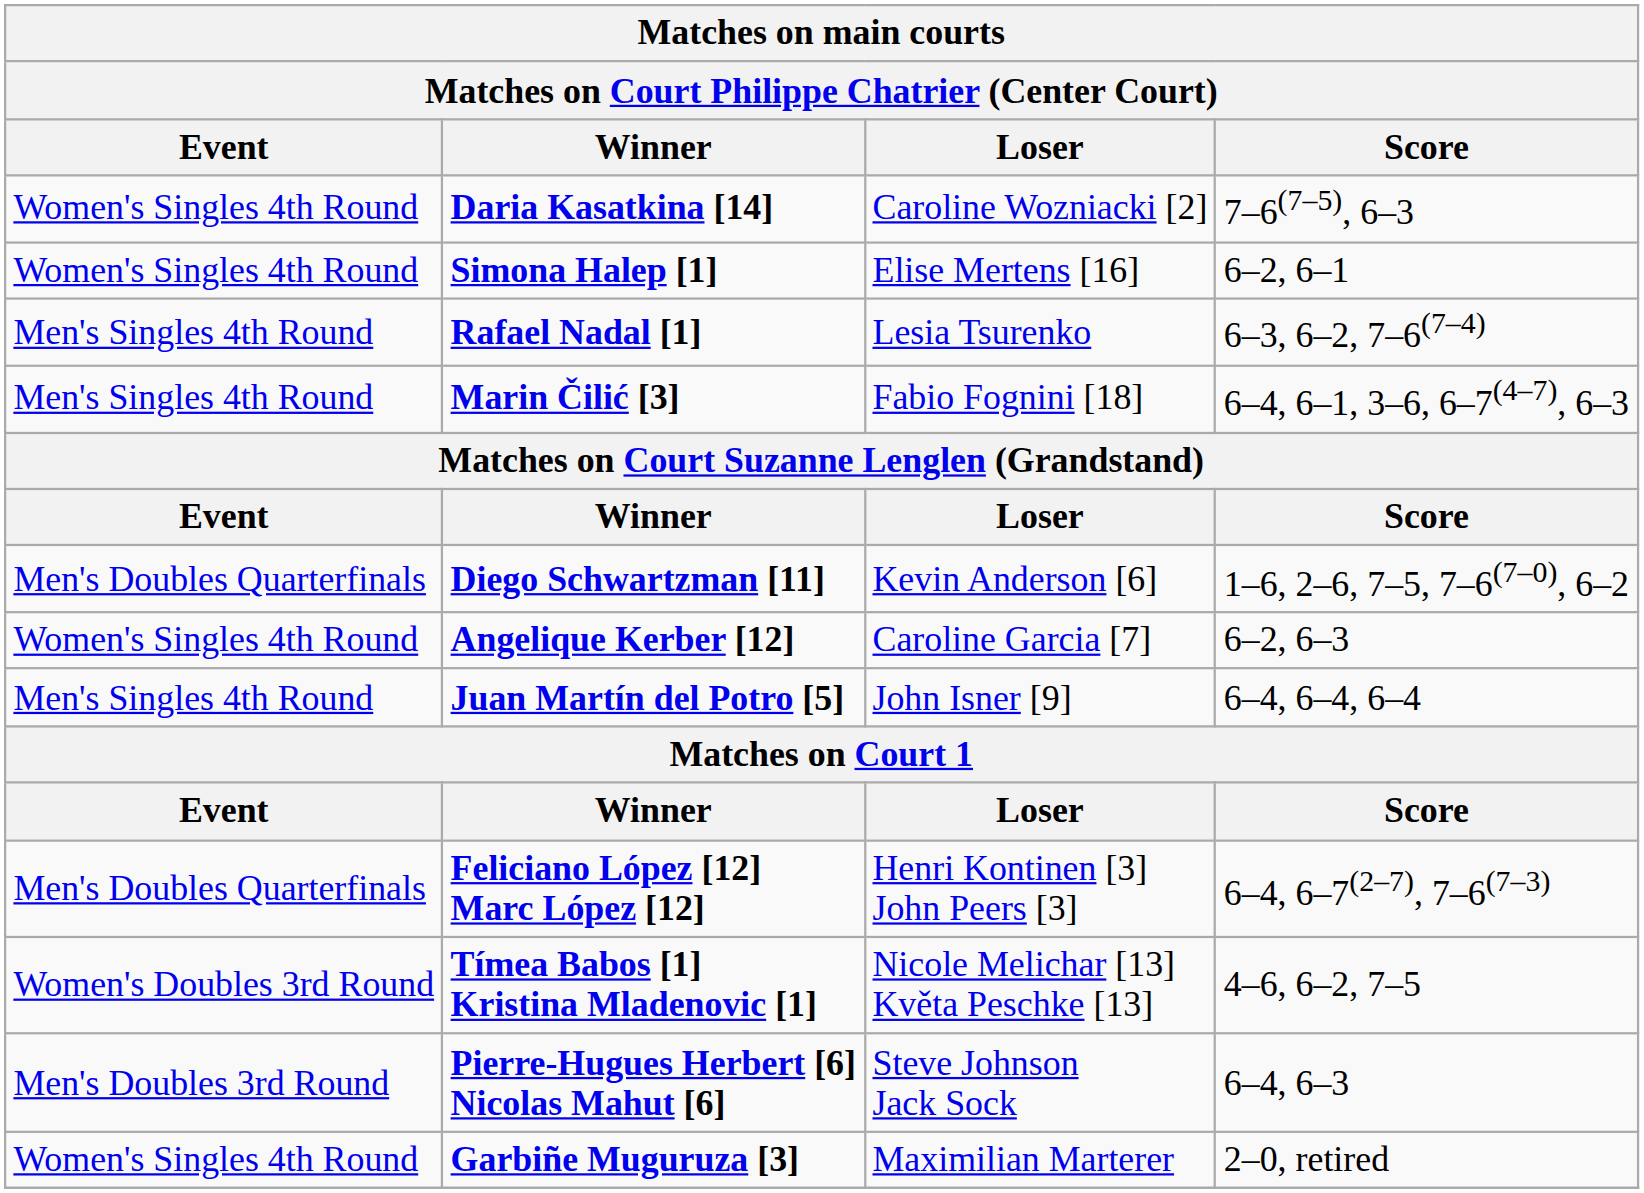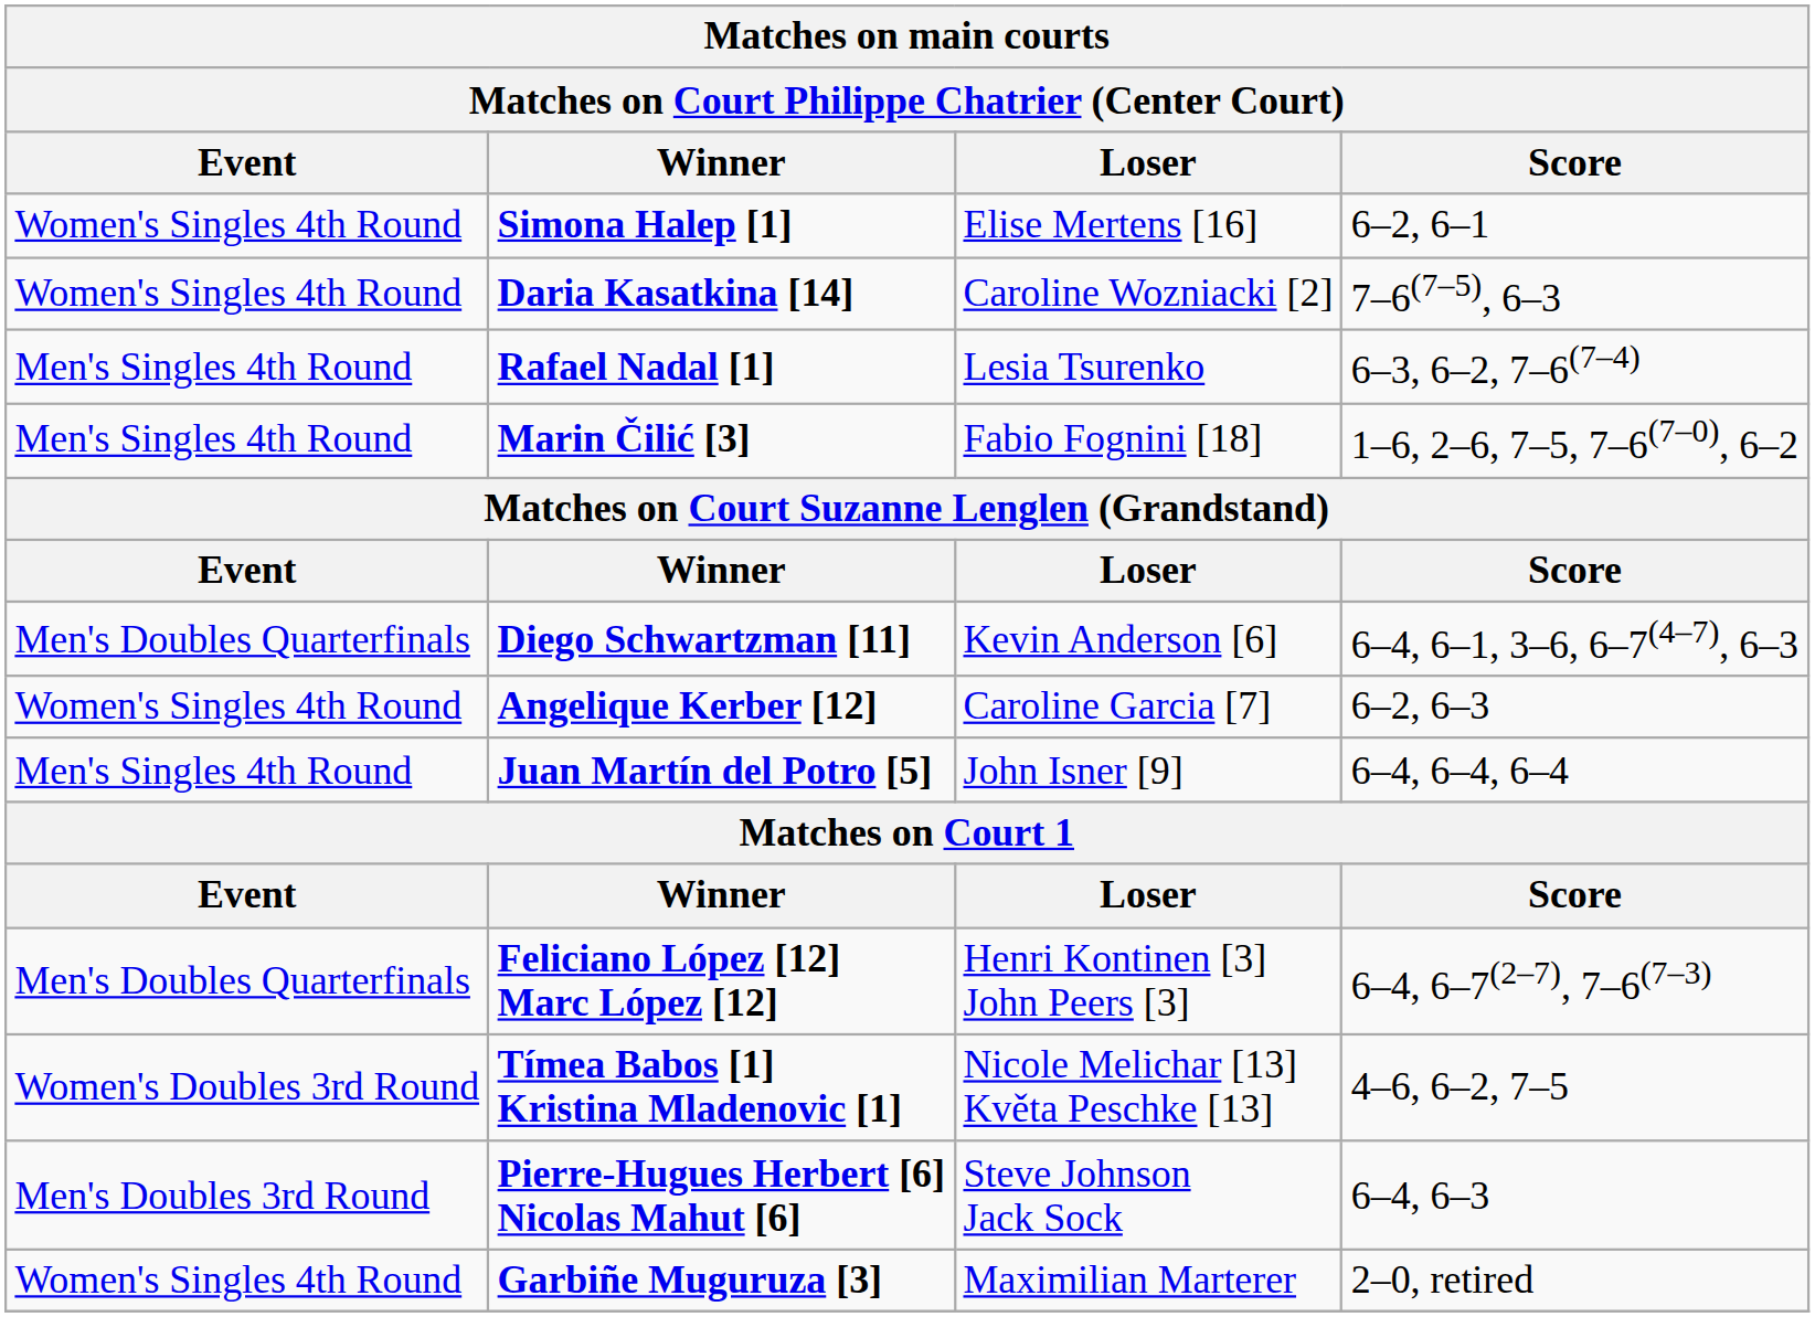 <table class="wikitable">
 <tr>
 <th colspan=4 style=white-space:nowrap>Matches on main courts</th>
 </tr>
 <tr>
 <th colspan=4><strong>Matches on <a href='#'>Court Philippe Chatrier</a> (Center Court)</strong></th>
 </tr>
 <tr>
 <th>Event</th>
 <th>Winner</th>
 <th>Loser</th>
 <th>Score</th>
 </tr>
 <tr>
 <td><a href='#'>Women's Singles 4th Round</a></td>
+<td> <strong><a href='#'>Simona Halep</a> [1]</strong></td>
+<td> <a href='#'>Elise Mertens</a> [16]</td>
+<td>6–2, 6–1</td>
+</tr>
+<tr>
+<td><a href='#'>Women's Singles 4th Round</a></td>
 <td> <strong><a href='#'>Daria Kasatkina</a> [14]</strong></td>
 <td> <a href='#'>Caroline Wozniacki</a> [2]</td>
 <td>7–6<sup>(7–5)</sup>, 6–3</td>
-</tr>
-<tr>
-<td><a href='#'>Women's Singles 4th Round</a></td>
-<td> <strong><a href='#'>Simona Halep</a> [1]</strong></td>
-<td> <a href='#'>Elise Mertens</a> [16]</td>
-<td>6–2, 6–1</td>
 </tr>
 <tr>
 <td><a href='#'>Men's Singles 4th Round</a></td>
 <td> <strong><a href='#'>Rafael Nadal</a> [1]</strong></td>
 <td> <a href='#'>Lesia Tsurenko</a></td>
 <td>6–3, 6–2, 7–6<sup>(7–4)</sup></td>
 </tr>
 <tr>
 <td><a href='#'>Men's Singles 4th Round</a></td>
 <td> <strong><a href='#'>Marin Čilić</a> [3]</strong></td>
 <td> <a href='#'>Fabio Fognini</a> [18]</td>
-<td>6–4, 6–1, 3–6, 6–7<sup>(4–7)</sup>, 6–3</td>
+<td>1–6, 2–6, 7–5, 7–6<sup>(7–0)</sup>, 6–2</td>
 </tr>
 <tr>
 <th colspan=4><strong>Matches on <a href='#'>Court Suzanne Lenglen</a> (Grandstand)</strong></th>
 </tr>
 <tr>
 <th>Event</th>
 <th>Winner</th>
 <th>Loser</th>
 <th>Score</th>
 </tr>
 <tr>
 <td><a href='#'>Men's Doubles Quarterfinals</a></td>
 <td> <strong><a href='#'>Diego Schwartzman</a> [11]</strong></td>
 <td> <a href='#'>Kevin Anderson</a> [6]</td>
-<td>1–6, 2–6, 7–5, 7–6<sup>(7–0)</sup>, 6–2</td>
+<td>6–4, 6–1, 3–6, 6–7<sup>(4–7)</sup>, 6–3</td>
 </tr>
 <tr>
 <td><a href='#'>Women's Singles 4th Round</a></td>
 <td> <strong><a href='#'>Angelique Kerber</a> [12]</strong></td>
 <td> <a href='#'>Caroline Garcia</a> [7]</td>
 <td>6–2, 6–3</td>
 </tr>
 <tr>
 <td><a href='#'>Men's Singles 4th Round</a></td>
 <td> <strong><a href='#'>Juan Martín del Potro</a> [5]</strong></td>
 <td> <a href='#'>John Isner</a> [9]</td>
 <td>6–4, 6–4, 6–4</td>
 </tr>
 <tr>
 <th colspan=4><strong>Matches on <a href='#'>Court 1</a></strong></th>
 </tr>
 <tr>
 <th>Event</th>
 <th>Winner</th>
 <th>Loser</th>
 <th>Score</th>
 </tr>
 <tr>
 <td><a href='#'>Men's Doubles Quarterfinals</a></td>
 <td> <strong><a href='#'>Feliciano López</a> [12]</strong><br>  <strong><a href='#'>Marc López</a> [12]</strong></td>
 <td> <a href='#'>Henri Kontinen</a> [3]<br>  <a href='#'>John Peers</a> [3]</td>
 <td>6–4, 6–7<sup>(2–7)</sup>, 7–6<sup>(7–3)</sup></td>
 </tr>
 <tr>
 <td><a href='#'>Women's Doubles 3rd Round</a></td>
 <td> <strong><a href='#'>Tímea Babos</a> [1]</strong><br> <strong><a href='#'>Kristina Mladenovic</a> [1]</strong></td>
 <td> <a href='#'>Nicole Melichar</a> [13]<br> <a href='#'>Květa Peschke</a> [13]</td>
 <td>4–6, 6–2, 7–5</td>
 </tr>
 <tr>
 <td><a href='#'>Men's Doubles 3rd Round</a></td>
 <td><strong> <a href='#'>Pierre-Hugues Herbert</a> [6] <br>  <a href='#'>Nicolas Mahut</a> [6]</strong></td>
 <td> <a href='#'>Steve Johnson</a> <br>  <a href='#'>Jack Sock</a></td>
 <td>6–4, 6–3</td>
 </tr>
 <tr>
 <td><a href='#'>Women's Singles 4th Round</a></td>
 <td> <strong><a href='#'>Garbiñe Muguruza</a> [3]</strong></td>
 <td> <a href='#'>Maximilian Marterer</a></td>
 <td>2–0, retired</td>
 </tr>
 <tr>
 </tr>
 </table>
